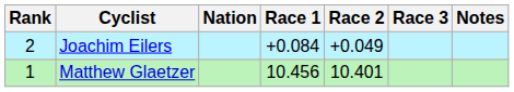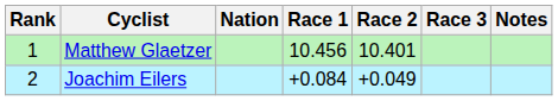 <table class="wikitable sortable" style="text-align:center;">
 <tr>
 <th>Rank</th>
 <th>Cyclist</th>
 <th>Nation</th>
 <th>Race 1</th>
 <th>Race 2</th>
 <th>Race 3</th>
 <th>Notes</th>
 </tr>
+<tr bgcolor=bbf3bb>
+<td>1</td>
+<td align=left><a href='#'>Matthew Glaetzer</a></td>
+<td align=left></td>
+<td>10.456</td>
+<td>10.401</td>
+<td></td>
+<td></td>
+</tr>
 <tr bgcolor=bbf3ff>
 <td>2</td>
 <td align=left><a href='#'>Joachim Eilers</a></td>
 <td align=left></td>
 <td data-sort-value=10.540>+0.084</td>
 <td data-sort-value=10.450>+0.049</td>
 <td></td>
 <td></td>
 </tr>
-<tr bgcolor=bbf3bb>
-<td>1</td>
-<td align=left><a href='#'>Matthew Glaetzer</a></td>
-<td align=left></td>
-<td>10.456</td>
-<td>10.401</td>
-<td></td>
-<td></td>
-</tr>
 </table>
